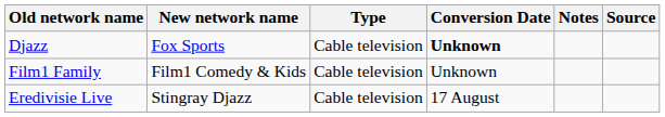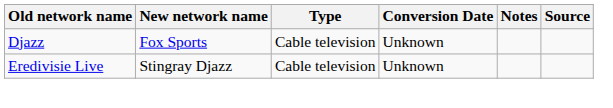 <table class="wikitable">
 <tr>
 <th>Old network name</th>
 <th>New network name</th>
 <th>Type</th>
 <th>Conversion Date</th>
 <th>Notes</th>
 <th>Source</th>
 </tr>
 <tr>
 <td><a href='#'>Djazz</a></td>
 <td><a href='#'>Fox Sports</a></td>
 <td>Cable television</td>
-<td><strong>Unknown</strong></td>
-<td></td>
-<td></td>
-</tr>
-<tr>
-<td><a href='#'>Film1 Family</a></td>
-<td>Film1 Comedy & Kids</td>
-<td>Cable television</td>
 <td>Unknown</td>
 <td></td>
 <td></td>
 </tr>
 <tr>
 <td><a href='#'>Eredivisie Live</a></td>
 <td>Stingray Djazz</td>
 <td>Cable television</td>
-<td>17 August</td>
+<td>Unknown</td>
 <td></td>
 <td></td>
 </tr>
 </table>
